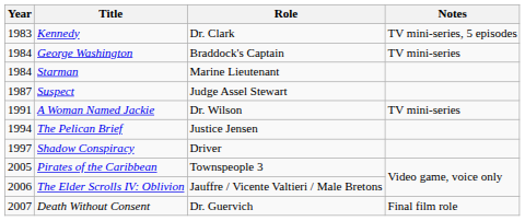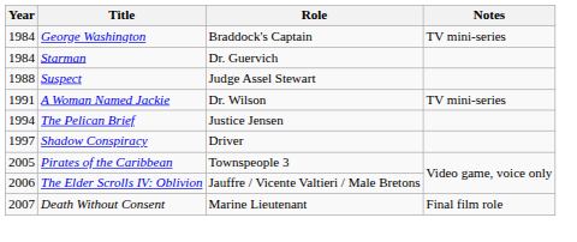 <table class="wikitable">
 <tr>
 <th>Year</th>
 <th>Title</th>
 <th>Role</th>
 <th>Notes</th>
-</tr>
-<tr>
-<td>1983</td>
-<td><em><a href='#'>Kennedy</a></em></td>
-<td>Dr. Clark</td>
-<td>TV mini-series, 5 episodes</td>
 </tr>
 <tr>
 <td>1984</td>
 <td><em><a href='#'>George Washington</a></em></td>
 <td>Braddock's Captain</td>
 <td>TV mini-series</td>
 </tr>
 <tr>
 <td>1984</td>
 <td><em><a href='#'>Starman</a></em></td>
-<td>Marine Lieutenant</td>
+<td>Dr. Guervich</td>
 <td></td>
 </tr>
 <tr>
-<td>1987</td>
+<td>1988</td>
 <td><em><a href='#'>Suspect</a></em></td>
 <td>Judge Assel Stewart</td>
 <td></td>
 </tr>
 <tr>
 <td>1991</td>
 <td><em><a href='#'>A Woman Named Jackie</a></em></td>
 <td>Dr. Wilson</td>
 <td>TV mini-series</td>
 </tr>
 <tr>
 <td>1994</td>
 <td><em><a href='#'>The Pelican Brief</a></em></td>
 <td>Justice Jensen</td>
 <td></td>
 </tr>
 <tr>
 <td>1997</td>
 <td><em><a href='#'>Shadow Conspiracy</a></em></td>
 <td>Driver</td>
 <td></td>
 </tr>
 <tr>
 <td>2005</td>
 <td><em><a href='#'>Pirates of the Caribbean</a></em></td>
 <td>Townspeople 3</td>
 <td rowspan="2">Video game, voice only</td>
 </tr>
 <tr>
 <td>2006</td>
 <td><em><a href='#'>The Elder Scrolls IV: Oblivion</a></em></td>
 <td>Jauffre / Vicente Valtieri / Male Bretons</td>
 </tr>
 <tr>
 <td>2007</td>
 <td><em>Death Without Consent</em></td>
-<td>Dr. Guervich</td>
+<td>Marine Lieutenant</td>
 <td>Final film role</td>
 </tr>
 </table>
